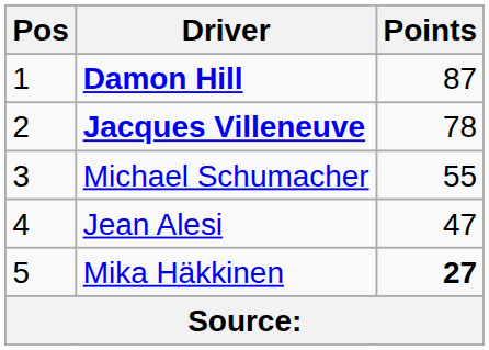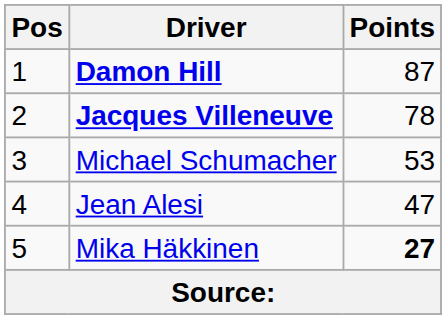 <table class="wikitable" style="font-size: 95%;">
 <tr>
 <th>Pos</th>
 <th>Driver</th>
 <th>Points</th>
 </tr>
 <tr>
 <td>1</td>
 <td> <strong><a href='#'>Damon Hill</a></strong></td>
 <td align="right">87</td>
 </tr>
 <tr>
 <td>2</td>
 <td> <strong><a href='#'>Jacques Villeneuve</a></strong></td>
 <td align="right">78</td>
 </tr>
 <tr>
 <td>3</td>
 <td> <a href='#'>Michael Schumacher</a></td>
-<td align="right">55</td>
+<td align="right">53</td>
 </tr>
 <tr>
 <td>4</td>
 <td> <a href='#'>Jean Alesi</a></td>
 <td align="right">47</td>
 </tr>
 <tr>
 <td>5</td>
 <td> <a href='#'>Mika Häkkinen</a></td>
 <td align="right"><strong>27</strong></td>
 </tr>
 <tr>
 <th colspan=4>Source: </th>
 </tr>
 </table>
